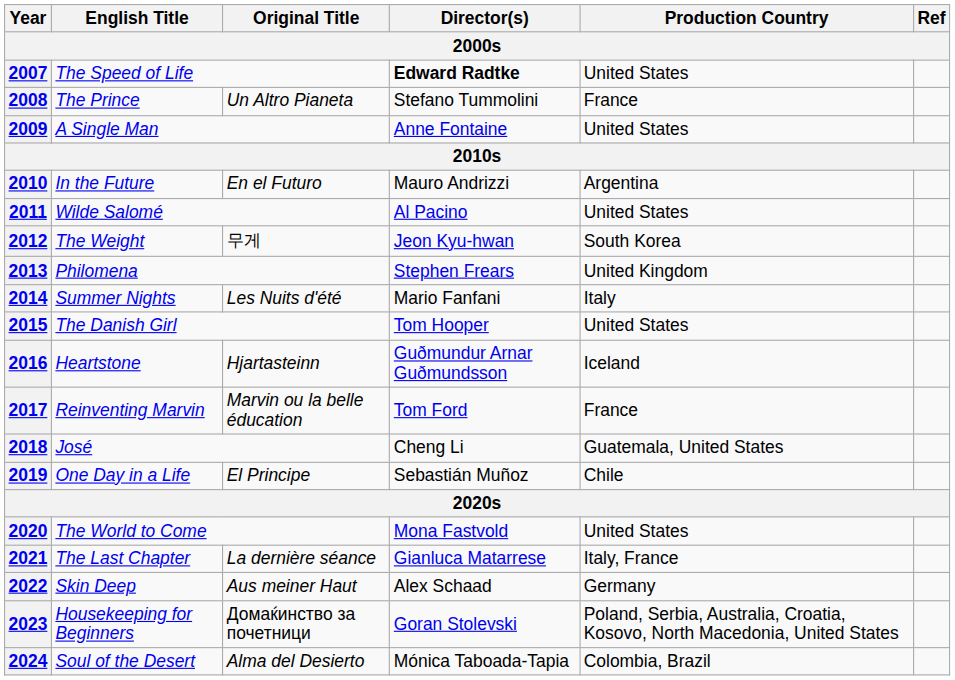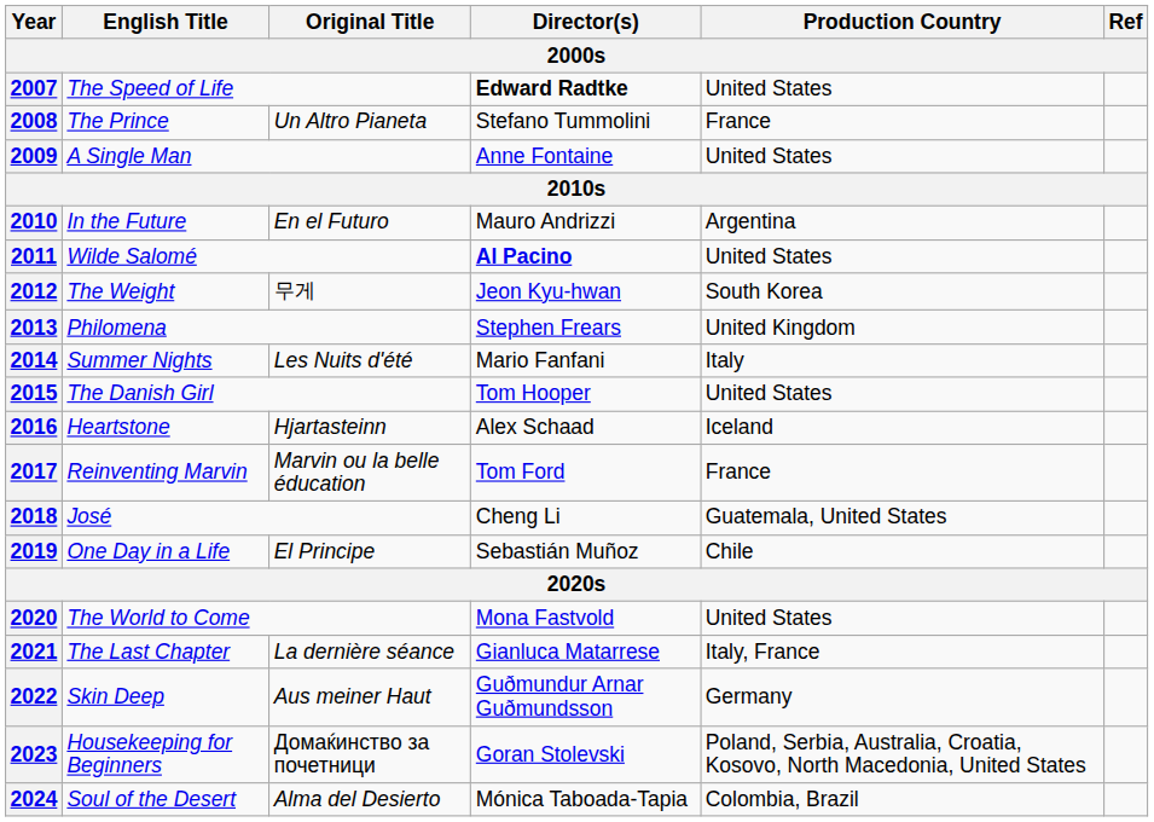 <table class="wikitable">
 <tr>
 <th>Year</th>
 <th>English Title</th>
 <th>Original Title</th>
 <th>Director(s)</th>
 <th>Production Country</th>
 <th>Ref</th>
 </tr>
 <tr>
 <th colspan="6">2000s</th>
 </tr>
 <tr>
 <th><a href='#'>2007</a></th>
 <td colspan="2"><em><a href='#'>The Speed of Life</a></em></td>
 <td><strong>Edward Radtke</strong></td>
 <td>United States</td>
 <td></td>
 </tr>
 <tr>
 <th><a href='#'>2008</a></th>
 <td><em><a href='#'>The Prince</a></em></td>
 <td><em>Un Altro Pianeta</em></td>
 <td>Stefano Tummolini</td>
 <td>France</td>
 <td></td>
 </tr>
 <tr>
 <th><a href='#'>2009</a></th>
 <td colspan="2"><em><a href='#'>A Single Man</a></em></td>
 <td><a href='#'>Anne Fontaine</a></td>
 <td>United States</td>
 <td></td>
 </tr>
 <tr>
 <th colspan="6">2010s</th>
 </tr>
 <tr>
 <th><a href='#'>2010</a></th>
 <td><em><a href='#'>In the Future</a></em></td>
 <td><em>En el Futuro</em></td>
 <td>Mauro Andrizzi</td>
 <td>Argentina</td>
 <td></td>
 </tr>
 <tr>
 <th><a href='#'>2011</a></th>
 <td colspan="2"><em><a href='#'>Wilde Salomé</a></em></td>
-<td><a href='#'>Al Pacino</a></td>
+<td><strong><a href='#'>Al Pacino</a></strong></td>
 <td>United States</td>
 <td></td>
 </tr>
 <tr>
 <th><a href='#'>2012</a></th>
 <td><em><a href='#'>The Weight</a></em></td>
 <td>무게</td>
 <td><a href='#'>Jeon Kyu-hwan</a></td>
 <td>South Korea</td>
 <td></td>
 </tr>
 <tr>
 <th><a href='#'>2013</a></th>
 <td colspan="2"><em><a href='#'>Philomena</a></em></td>
 <td><a href='#'>Stephen Frears</a></td>
 <td>United Kingdom</td>
 <td></td>
 </tr>
 <tr>
 <th><a href='#'>2014</a></th>
 <td><em><a href='#'>Summer Nights</a></em></td>
 <td><em>Les Nuits d'été</em></td>
 <td>Mario Fanfani</td>
 <td>Italy</td>
 <td></td>
 </tr>
 <tr>
 <th><a href='#'>2015</a></th>
 <td colspan="2"><em><a href='#'>The Danish Girl</a></em></td>
 <td><a href='#'>Tom Hooper</a></td>
 <td>United States</td>
 <td></td>
 </tr>
 <tr>
 <th><a href='#'>2016</a></th>
 <td><em><a href='#'>Heartstone</a></em></td>
 <td><em>Hjartasteinn</em></td>
-<td><a href='#'>Guðmundur Arnar Guðmundsson</a></td>
+<td>Alex Schaad</td>
 <td>Iceland</td>
 <td></td>
 </tr>
 <tr>
 <th><a href='#'>2017</a></th>
 <td><em><a href='#'>Reinventing Marvin</a></em></td>
 <td><em>Marvin ou la belle éducation</em></td>
 <td><a href='#'>Tom Ford</a></td>
 <td>France</td>
 <td></td>
 </tr>
 <tr>
 <th><a href='#'>2018</a></th>
 <td colspan="2"><em><a href='#'>José</a></em></td>
 <td>Cheng Li</td>
 <td>Guatemala, United States</td>
 <td></td>
 </tr>
 <tr>
 <th><a href='#'>2019</a></th>
 <td><em><a href='#'>One Day in a Life</a></em></td>
 <td><em>El Principe</em></td>
 <td>Sebastián Muñoz</td>
 <td>Chile</td>
 <td></td>
 </tr>
 <tr>
 <th colspan="6">2020s</th>
 </tr>
 <tr>
 <th><a href='#'>2020</a></th>
 <td colspan="2"><em><a href='#'>The World to Come</a></em></td>
 <td><a href='#'>Mona Fastvold</a></td>
 <td>United States</td>
 <td></td>
 </tr>
 <tr>
 <th><a href='#'>2021</a></th>
 <td><em><a href='#'>The Last Chapter</a></em></td>
 <td><em>La dernière séance</em></td>
 <td><a href='#'>Gianluca Matarrese</a></td>
 <td>Italy, France</td>
 <td></td>
 </tr>
 <tr>
 <th><a href='#'>2022</a></th>
 <td><em><a href='#'>Skin Deep</a></em></td>
 <td><em>Aus meiner Haut</em></td>
-<td>Alex Schaad</td>
+<td><a href='#'>Guðmundur Arnar Guðmundsson</a></td>
 <td>Germany</td>
 <td></td>
 </tr>
 <tr>
 <th><a href='#'>2023</a></th>
 <td><em><a href='#'>Housekeeping for Beginners</a></em></td>
 <td>Домаќинство за почетници</td>
 <td><a href='#'>Goran Stolevski</a></td>
 <td>Poland, Serbia, Australia, Croatia, Kosovo, North Macedonia, United States</td>
 <td></td>
 </tr>
 <tr>
 <th><a href='#'>2024</a></th>
 <td><em><a href='#'>Soul of the Desert</a></em></td>
 <td><em>Alma del Desierto</em></td>
 <td>Mónica Taboada-Tapia</td>
 <td>Colombia, Brazil</td>
 <td></td>
 </tr>
 </table>
